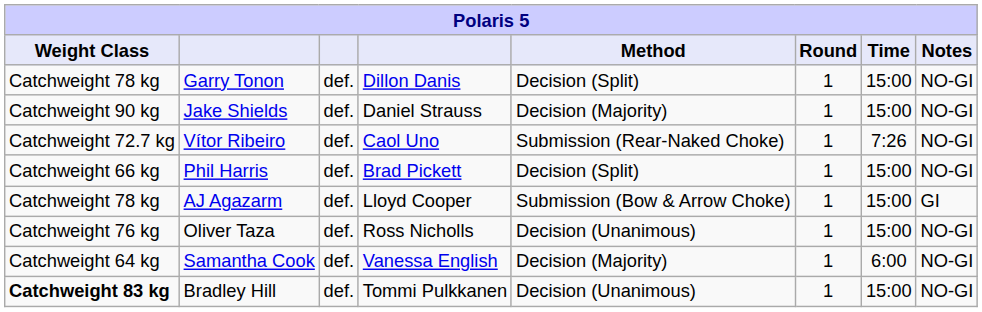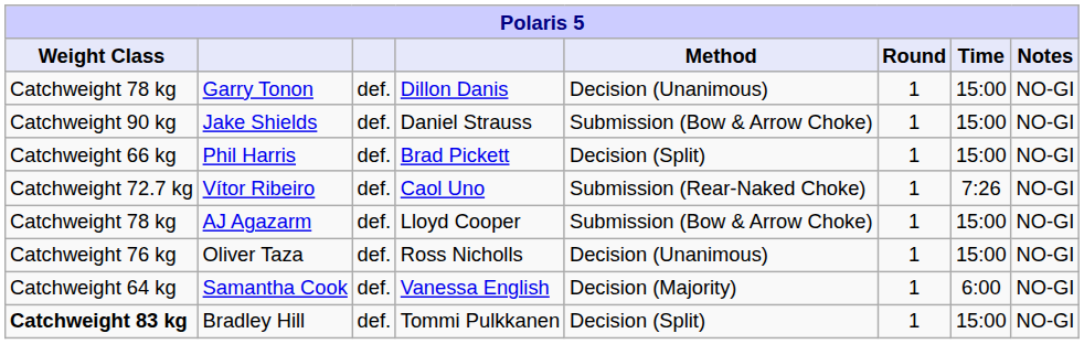 <table class="wikitable" style="font-size: 80%;">
 <tr>
 <th colspan="8" style="background-color: #ccf; color: #000080; text-align: center;"><strong>Polaris 5</strong></th>
 </tr>
 <tr>
 <th colspan="1" style="background-color: #E6E8FA; color: #000000; text-align: center;">Weight Class</th>
 <th colspan="1" style="background-color: #E6E8FA; color: #000000; text-align: center;"></th>
 <th colspan="1" style="background-color: #E6E8FA; color: #000000; text-align: center;"></th>
 <th colspan="1" style="background-color: #E6E8FA; color: #000000; text-align: center;"></th>
 <th colspan="1" style="background-color: #E6E8FA; color: #000000; text-align: center;">Method</th>
 <th colspan="1" style="background-color: #E6E8FA; color: #000000; text-align: center;">Round</th>
 <th colspan="1" style="background-color: #E6E8FA; color: #000000; text-align: center;">Time</th>
 <th colspan="1" style="background-color: #E6E8FA; color: #000000; text-align: center;">Notes</th>
 </tr>
 <tr>
 <td>Catchweight 78 kg</td>
 <td> <a href='#'>Garry Tonon</a></td>
 <td>def.</td>
 <td> <a href='#'>Dillon Danis</a></td>
-<td>Decision (Split)</td>
+<td>Decision (Unanimous)</td>
 <td align=center>1</td>
 <td align=center>15:00</td>
 <td>NO-GI</td>
 </tr>
 <tr>
 <td>Catchweight 90 kg</td>
 <td> <a href='#'>Jake Shields</a></td>
 <td>def.</td>
 <td> Daniel Strauss</td>
-<td>Decision (Majority)</td>
+<td>Submission (Bow & Arrow Choke)</td>
+<td align=center>1</td>
+<td align=center>15:00</td>
+<td>NO-GI</td>
+</tr>
+<tr>
+<td>Catchweight 66 kg</td>
+<td> <a href='#'>Phil Harris</a></td>
+<td>def.</td>
+<td> <a href='#'>Brad Pickett</a></td>
+<td>Decision (Split)</td>
 <td align=center>1</td>
 <td align=center>15:00</td>
 <td>NO-GI</td>
 </tr>
 <tr>
 <td>Catchweight 72.7 kg</td>
 <td> <a href='#'>Vítor Ribeiro</a></td>
 <td>def.</td>
 <td> <a href='#'>Caol Uno</a></td>
 <td>Submission (Rear-Naked Choke)</td>
 <td align=center>1</td>
 <td align=center>7:26</td>
 <td>NO-GI</td>
 </tr>
 <tr>
-<td>Catchweight 66 kg</td>
-<td> <a href='#'>Phil Harris</a></td>
-<td>def.</td>
-<td> <a href='#'>Brad Pickett</a></td>
-<td>Decision (Split)</td>
-<td align=center>1</td>
-<td align=center>15:00</td>
-<td>NO-GI</td>
-</tr>
-<tr>
 <td>Catchweight 78 kg</td>
 <td> <a href='#'>AJ Agazarm</a></td>
 <td>def.</td>
 <td> Lloyd Cooper</td>
 <td>Submission (Bow & Arrow Choke)</td>
 <td align=center>1</td>
 <td align=center>15:00</td>
-<td>GI</td>
+<td>NO-GI</td>
 </tr>
 <tr>
 <td>Catchweight 76 kg</td>
 <td> Oliver Taza</td>
 <td>def.</td>
 <td> Ross Nicholls</td>
 <td>Decision (Unanimous)</td>
 <td align=center>1</td>
 <td align=center>15:00</td>
 <td>NO-GI</td>
 </tr>
 <tr>
 <td>Catchweight 64 kg</td>
 <td> <a href='#'>Samantha Cook</a></td>
 <td>def.</td>
 <td> <a href='#'>Vanessa English</a></td>
 <td>Decision (Majority)</td>
 <td align=center>1</td>
 <td align=center>6:00</td>
 <td>NO-GI</td>
 </tr>
 <tr>
 <td><strong>Catchweight 83 kg</strong></td>
 <td> Bradley Hill</td>
 <td>def.</td>
 <td> Tommi Pulkkanen</td>
-<td>Decision (Unanimous)</td>
+<td>Decision (Split)</td>
 <td align=center>1</td>
 <td align=center>15:00</td>
 <td>NO-GI</td>
 </tr>
 </table>
